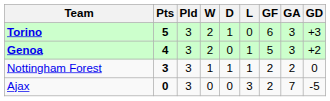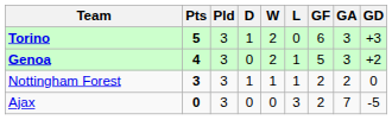 <table class="wikitable" style="text-align:center;">
 <tr>
 <th width=200>Team</th>
 <th width=20>Pts</th>
 <th width=20>Pld</th>
+<th width=20>D</th>
 <th width=20>W</th>
-<th width=20>D</th>
 <th width=20>L</th>
 <th width=20>GF</th>
 <th width=20>GA</th>
 <th width=20>GD</th>
 </tr>
 <tr style="background:#ccffcc">
 <td style="text-align:left"><strong> <a href='#'>Torino</a></strong></td>
 <td><strong>5</strong></td>
 <td>3</td>
+<td>1</td>
 <td>2</td>
-<td>1</td>
 <td>0</td>
 <td>6</td>
 <td>3</td>
 <td>+3</td>
 </tr>
 <tr style="background:#ccffcc">
 <td style="text-align:left"><strong> <a href='#'>Genoa</a></strong></td>
 <td><strong>4</strong></td>
 <td>3</td>
+<td>0</td>
 <td>2</td>
-<td>0</td>
 <td>1</td>
 <td>5</td>
 <td>3</td>
 <td>+2</td>
 </tr>
 <tr>
 <td style="text-align:left"> <a href='#'>Nottingham Forest</a></td>
 <td><strong>3</strong></td>
 <td>3</td>
 <td>1</td>
 <td>1</td>
 <td>1</td>
 <td>2</td>
 <td>2</td>
 <td>0</td>
 </tr>
 <tr>
 <td style="text-align:left"> <a href='#'>Ajax</a></td>
 <td><strong>0</strong></td>
 <td>3</td>
 <td>0</td>
 <td>0</td>
 <td>3</td>
 <td>2</td>
 <td>7</td>
 <td>-5</td>
 </tr>
 </table>
